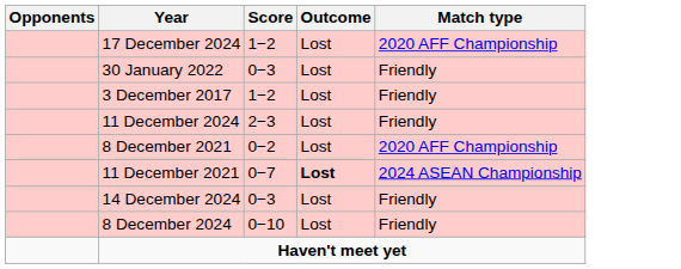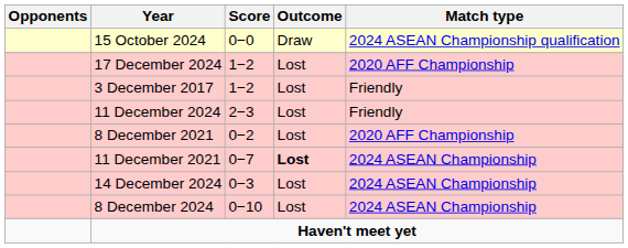 <table class="wikitable">
 <tr>
 <th>Opponents</th>
 <th>Year</th>
 <th>Score</th>
 <th>Outcome</th>
 <th>Match type</th>
 </tr>
+<tr style="background:#FFFFCC">
+<td></td>
+<td>15 October 2024</td>
+<td>0−0</td>
+<td>Draw</td>
+<td><a href='#'>2024 ASEAN Championship qualification</a></td>
+</tr>
 <tr style="background:#FFCCCC">
 <td></td>
 <td>17 December 2024</td>
 <td>1−2</td>
 <td>Lost</td>
 <td><a href='#'>2020 AFF Championship</a></td>
-</tr>
-<tr style="background:#FFCCCC">
-<td></td>
-<td>30 January 2022</td>
-<td>0−3</td>
-<td>Lost</td>
-<td>Friendly</td>
 </tr>
 <tr style="background:#FFCCCC">
 <td></td>
 <td>3 December 2017</td>
 <td>1−2</td>
 <td>Lost</td>
 <td>Friendly</td>
 </tr>
 <tr style="background:#FFCCCC">
 <td></td>
 <td>11 December 2024</td>
 <td>2−3</td>
 <td>Lost</td>
 <td>Friendly</td>
 </tr>
 <tr style="background:#FFCCCC">
 <td></td>
 <td>8 December 2021</td>
 <td>0−2</td>
 <td>Lost</td>
 <td><a href='#'>2020 AFF Championship</a></td>
 </tr>
 <tr style="background:#FFCCCC">
 <td></td>
 <td>11 December 2021</td>
 <td>0−7</td>
 <td><strong>Lost</strong></td>
 <td><a href='#'>2024 ASEAN Championship</a></td>
 </tr>
 <tr style="background:#FFCCCC">
 <td></td>
 <td>14 December 2024</td>
 <td>0−3</td>
 <td>Lost</td>
-<td>Friendly</td>
+<td><a href='#'>2024 ASEAN Championship</a></td>
 </tr>
 <tr style="background:#FFCCCC">
 <td></td>
 <td>8 December 2024</td>
 <td>0−10</td>
 <td>Lost</td>
-<td>Friendly</td>
+<td><a href='#'>2024 ASEAN Championship</a></td>
 </tr>
 <tr>
 <td></td>
 <td colspan="4" align=center><strong>Haven't meet yet</strong></td>
 </tr>
 </table>
